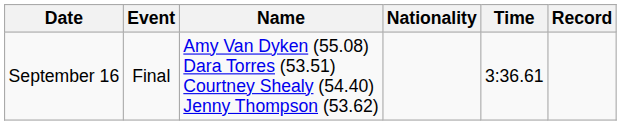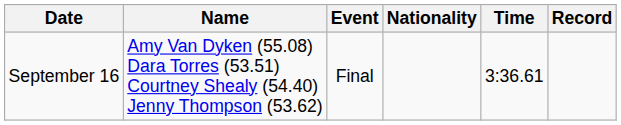 <table class=wikitable style=text-align:center>
 <tr>
 <th>Date</th>
+<th>Name</th>
 <th>Event</th>
-<th>Name</th>
 <th>Nationality</th>
 <th>Time</th>
 <th>Record</th>
 </tr>
 <tr>
 <td>September 16</td>
+<td align=left><a href='#'>Amy Van Dyken</a> (55.08)<br><a href='#'>Dara Torres</a> (53.51)<br><a href='#'>Courtney Shealy</a> (54.40)<br><a href='#'>Jenny Thompson</a> (53.62)</td>
 <td>Final</td>
-<td align=left><a href='#'>Amy Van Dyken</a> (55.08)<br><a href='#'>Dara Torres</a> (53.51)<br><a href='#'>Courtney Shealy</a> (54.40)<br><a href='#'>Jenny Thompson</a> (53.62)</td>
 <td align=left></td>
 <td>3:36.61</td>
 <td></td>
 </tr>
 </table>
